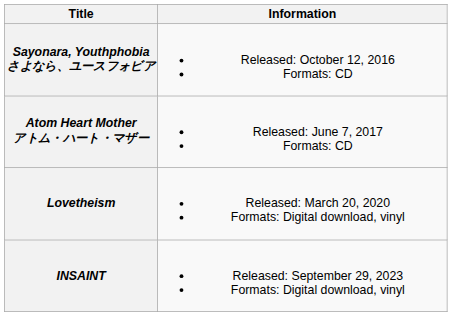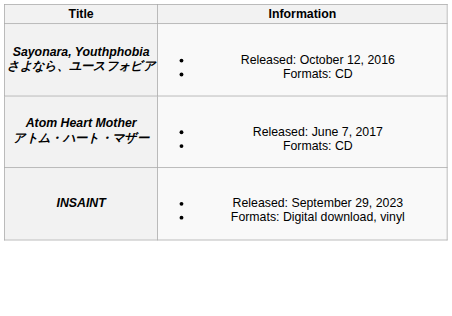 <table class="wikitable plainrowheaders" style="text-align:center;">
 <tr>
 <th scope="col" style="width:12em;">Title</th>
 <th scope="col" style="width:23em;">Information</th>
 </tr>
 <tr>
 <th scope="row"><em>Sayonara, Youthphobia</em><br><em>さよなら、ユースフォビア</em></th>
 <td><br><ul><li>Released: October 12, 2016</li><li>Formats: CD</li></ul></td>
 </tr>
 <tr>
 <th scope="row"><em>Atom Heart Mother</em><br><em>アトム・ハート・マザー</em></th>
 <td><br><ul><li>Released: June 7, 2017</li><li>Formats: CD</li></ul></td>
 </tr>
 <tr>
-<th scope="row"><em>Lovetheism</em></th>
-<td><br><ul><li>Released: March 20, 2020</li><li>Formats: Digital download, vinyl</li></ul></td>
-</tr>
-<tr>
 <th scope="row"><em>INSAINT</em></th>
 <td><br><ul><li>Released: September 29, 2023</li><li>Formats: Digital download, vinyl</li></ul></td>
 </tr>
 </table>
